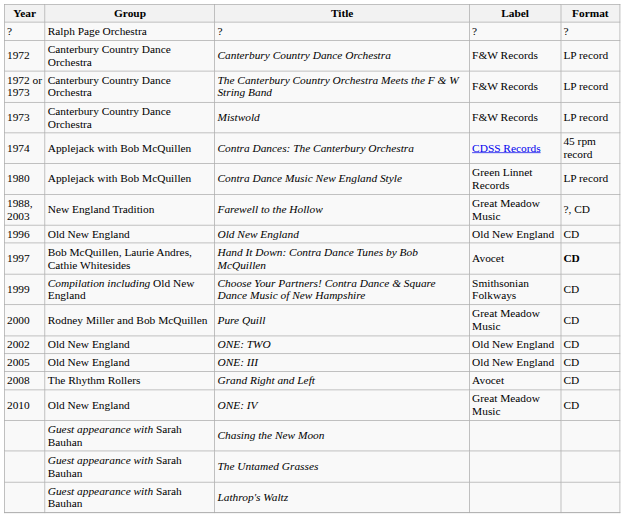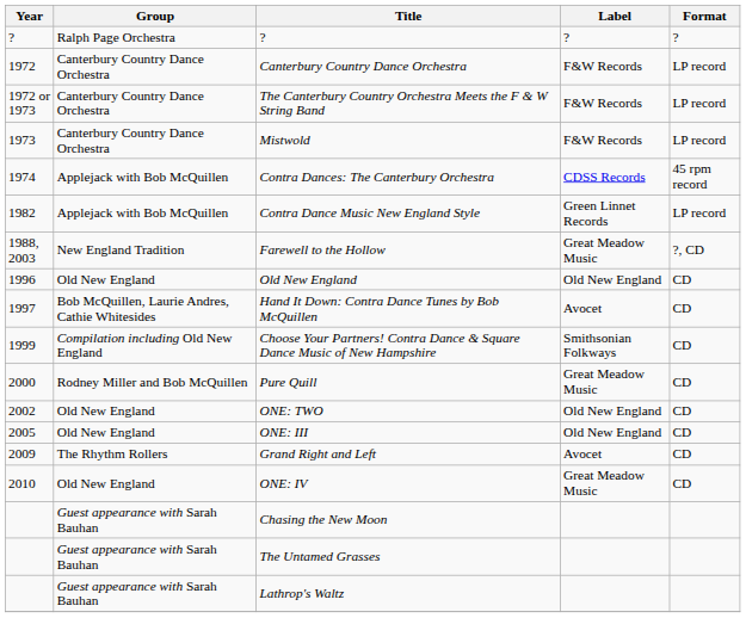 <table class="wikitable sortable">
 <tr>
 <th width="50">Year</th>
 <th>Group</th>
 <th>Title</th>
 <th>Label</th>
 <th>Format</th>
 </tr>
 <tr>
 <td>?</td>
 <td>Ralph Page Orchestra</td>
 <td>?</td>
 <td>?</td>
 <td>?</td>
 </tr>
 <tr>
 <td>1972</td>
 <td>Canterbury Country Dance Orchestra</td>
 <td><em>Canterbury Country Dance Orchestra</em></td>
 <td>F&W Records</td>
 <td>LP record</td>
 </tr>
 <tr>
 <td>1972 or 1973</td>
 <td>Canterbury Country Dance Orchestra</td>
 <td><em>The Canterbury Country Orchestra Meets the F & W String Band</em></td>
 <td>F&W Records</td>
 <td>LP record</td>
 </tr>
 <tr>
 <td>1973</td>
 <td>Canterbury Country Dance Orchestra</td>
 <td><em>Mistwold</em></td>
 <td>F&W Records</td>
 <td>LP record</td>
 </tr>
 <tr>
 <td>1974</td>
 <td>Applejack with Bob McQuillen</td>
 <td><em>Contra Dances: The Canterbury Orchestra</em></td>
 <td><a href='#'>CDSS Records</a></td>
 <td>45 rpm record</td>
 </tr>
 <tr>
-<td>1980</td>
+<td>1982</td>
 <td>Applejack with Bob McQuillen</td>
 <td><em>Contra Dance Music New England Style</em></td>
 <td>Green Linnet Records</td>
 <td>LP record</td>
 </tr>
 <tr>
 <td>1988, 2003</td>
 <td>New England Tradition</td>
 <td><em>Farewell to the Hollow</em></td>
 <td>Great Meadow Music</td>
 <td>?, CD</td>
 </tr>
 <tr>
 <td>1996</td>
 <td>Old New England</td>
 <td><em>Old New England</em></td>
 <td>Old New England</td>
 <td>CD</td>
 </tr>
 <tr>
 <td>1997</td>
 <td>Bob McQuillen, Laurie Andres, Cathie Whitesides</td>
 <td><em>Hand It Down: Contra Dance Tunes by Bob McQuillen</em></td>
 <td>Avocet</td>
-<td><strong>CD</strong></td>
+<td>CD</td>
 </tr>
 <tr>
 <td>1999</td>
 <td><em>Compilation including</em> Old New England</td>
 <td><em>Choose Your Partners! Contra Dance & Square Dance Music of New Hampshire</em></td>
 <td>Smithsonian Folkways</td>
 <td>CD</td>
 </tr>
 <tr>
 <td>2000</td>
 <td>Rodney Miller and Bob McQuillen</td>
 <td><em>Pure Quill</em></td>
 <td>Great Meadow Music</td>
 <td>CD</td>
 </tr>
 <tr>
 <td>2002</td>
 <td>Old New England</td>
 <td><em>ONE: TWO</em></td>
 <td>Old New England</td>
 <td>CD</td>
 </tr>
 <tr>
 <td>2005</td>
 <td>Old New England</td>
 <td><em>ONE: III</em></td>
 <td>Old New England</td>
 <td>CD</td>
 </tr>
 <tr>
-<td>2008</td>
+<td>2009</td>
 <td>The Rhythm Rollers</td>
 <td><em>Grand Right and Left</em></td>
 <td>Avocet</td>
 <td>CD</td>
 </tr>
 <tr>
 <td>2010</td>
 <td>Old New England</td>
 <td><em>ONE: IV</em></td>
 <td>Great Meadow Music</td>
 <td>CD</td>
 </tr>
 <tr>
 <td></td>
 <td><em>Guest appearance with</em> Sarah Bauhan</td>
 <td><em>Chasing the New Moon</em></td>
 <td></td>
 <td></td>
 </tr>
 <tr>
 <td></td>
 <td><em>Guest appearance with</em> Sarah Bauhan</td>
 <td><em>The Untamed Grasses</em></td>
 <td></td>
 <td></td>
 </tr>
 <tr>
 <td></td>
 <td><em>Guest appearance with</em> Sarah Bauhan</td>
 <td><em>Lathrop's Waltz</em></td>
 <td></td>
 <td></td>
 </tr>
 <tr>
 </tr>
 </table>
